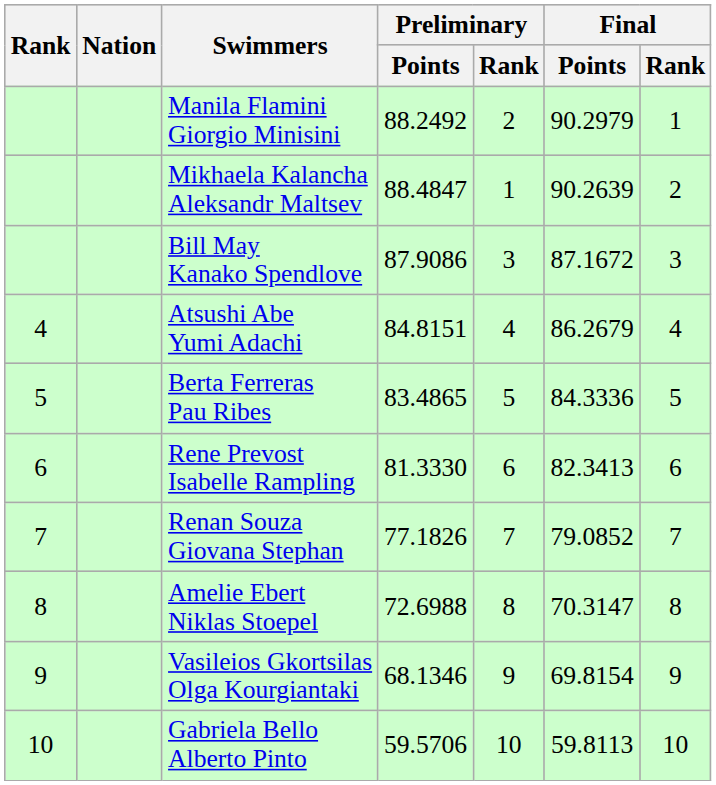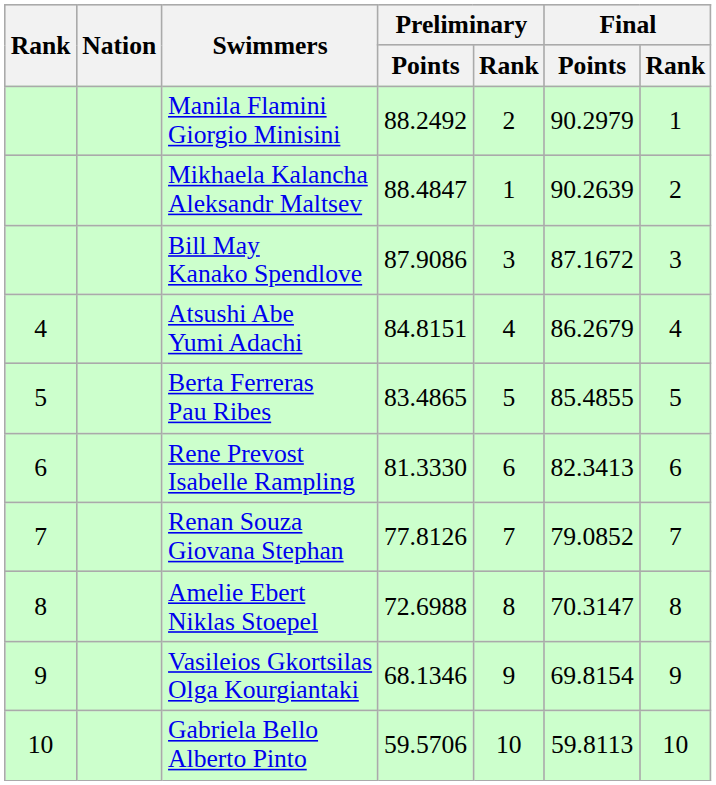 <table class="wikitable sortable" style="text-align:center">
 <tr>
 <th rowspan=2>Rank</th>
 <th rowspan=2>Nation</th>
 <th rowspan=2>Swimmers</th>
 <th colspan=2>Preliminary</th>
 <th colspan=2>Final</th>
 </tr>
 <tr>
 <th>Points</th>
 <th>Rank</th>
 <th>Points</th>
 <th>Rank</th>
 </tr>
 <tr bgcolor=ccffcc>
 <td></td>
 <td align=left></td>
 <td align=left><a href='#'>Manila Flamini</a><br><a href='#'>Giorgio Minisini</a></td>
 <td>88.2492</td>
 <td>2</td>
 <td>90.2979</td>
 <td>1</td>
 </tr>
 <tr bgcolor=ccffcc>
 <td></td>
 <td align=left></td>
 <td align=left><a href='#'>Mikhaela Kalancha</a><br><a href='#'>Aleksandr Maltsev</a></td>
 <td>88.4847</td>
 <td>1</td>
 <td>90.2639</td>
 <td>2</td>
 </tr>
 <tr bgcolor=ccffcc>
 <td></td>
 <td align=left></td>
 <td align=left><a href='#'>Bill May</a><br><a href='#'>Kanako Spendlove</a></td>
 <td>87.9086</td>
 <td>3</td>
 <td>87.1672</td>
 <td>3</td>
 </tr>
 <tr bgcolor=ccffcc>
 <td>4</td>
 <td align=left></td>
 <td align=left><a href='#'>Atsushi Abe</a><br><a href='#'>Yumi Adachi</a></td>
 <td>84.8151</td>
 <td>4</td>
 <td>86.2679</td>
 <td>4</td>
 </tr>
 <tr bgcolor=ccffcc>
 <td>5</td>
 <td align=left></td>
 <td align=left><a href='#'>Berta Ferreras</a><br><a href='#'>Pau Ribes</a></td>
 <td>83.4865</td>
 <td>5</td>
-<td>84.3336</td>
+<td>85.4855</td>
 <td>5</td>
 </tr>
 <tr bgcolor=ccffcc>
 <td>6</td>
 <td align=left></td>
 <td align=left><a href='#'>Rene Prevost</a><br><a href='#'>Isabelle Rampling</a></td>
 <td>81.3330</td>
 <td>6</td>
 <td>82.3413</td>
 <td>6</td>
 </tr>
 <tr bgcolor=ccffcc>
 <td>7</td>
 <td align=left></td>
 <td align=left><a href='#'>Renan Souza</a><br><a href='#'>Giovana Stephan</a></td>
-<td>77.1826</td>
+<td>77.8126</td>
 <td>7</td>
 <td>79.0852</td>
 <td>7</td>
 </tr>
 <tr bgcolor=ccffcc>
 <td>8</td>
 <td align=left></td>
 <td align=left><a href='#'>Amelie Ebert</a><br><a href='#'>Niklas Stoepel</a></td>
 <td>72.6988</td>
 <td>8</td>
 <td>70.3147</td>
 <td>8</td>
 </tr>
 <tr bgcolor=ccffcc>
 <td>9</td>
 <td align=left></td>
 <td align=left><a href='#'>Vasileios Gkortsilas</a><br><a href='#'>Olga Kourgiantaki</a></td>
 <td>68.1346</td>
 <td>9</td>
 <td>69.8154</td>
 <td>9</td>
 </tr>
 <tr bgcolor=ccffcc>
 <td>10</td>
 <td align=left></td>
 <td align=left><a href='#'>Gabriela Bello</a><br><a href='#'>Alberto Pinto</a></td>
 <td>59.5706</td>
 <td>10</td>
 <td>59.8113</td>
 <td>10</td>
 </tr>
 </table>
